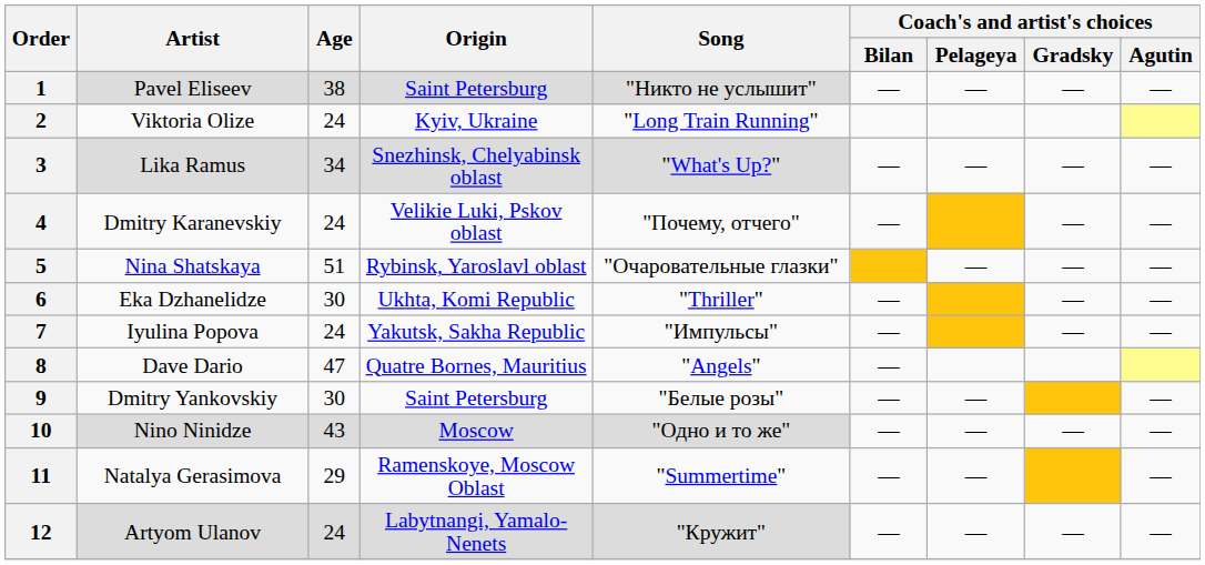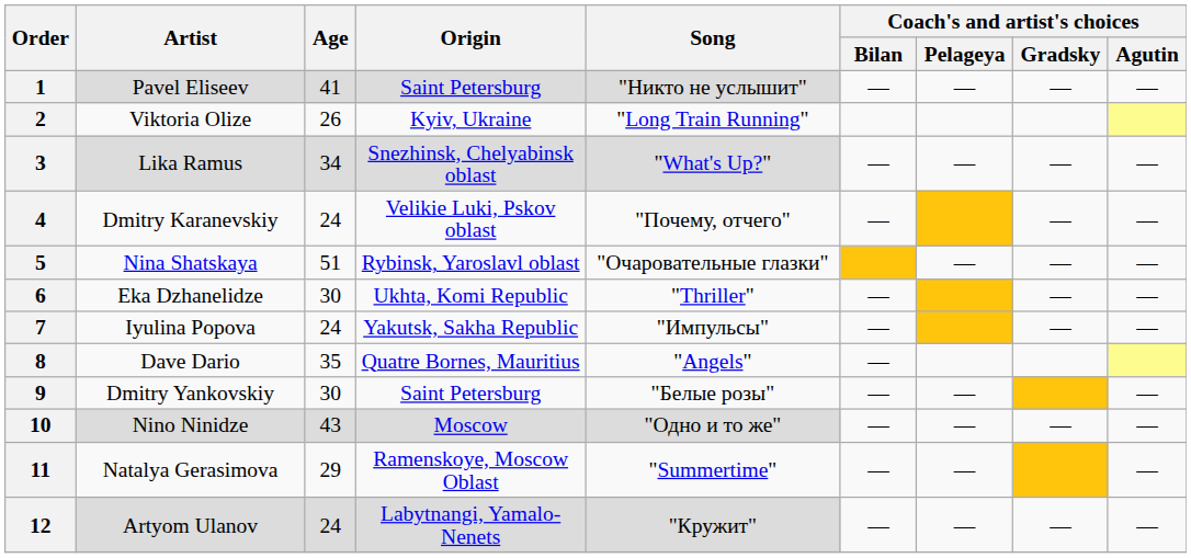 <table class="wikitable" style="text-align:center; line-height:17px; width:100%;">
 <tr>
 <th scope="col" rowspan="2" style="width:04%;">Order</th>
 <th scope="col" rowspan="2" style="width:18%;">Artist</th>
 <th scope="col" rowspan="2" style="width:04%;">Age</th>
 <th scope="col" rowspan="2" style="width:18%;">Origin</th>
 <th scope="col" rowspan="2" style="width:20%;">Song</th>
 <th scope="col" colspan="4" style="width:24%;">Coach's and artist's choices</th>
 </tr>
 <tr>
 <th style="width:06%;">Bilan</th>
 <th style="width:06%;">Pelageya</th>
 <th style="width:06%;">Gradsky</th>
 <th style="width:06%;">Agutin</th>
 </tr>
 <tr>
 <th>1</th>
 <td style="background:#DCDCDC;">Pavel Eliseev</td>
-<td style="background:#DCDCDC;">38</td>
+<td style="background:#DCDCDC;">41</td>
 <td style="background:#DCDCDC;"><a href='#'>Saint Petersburg</a></td>
 <td style="background:#DCDCDC;">"Никто не услышит"</td>
 <td>—</td>
 <td>—</td>
 <td>—</td>
 <td>—</td>
 </tr>
 <tr>
 <th>2</th>
 <td>Viktoria Olize</td>
-<td>24</td>
+<td>26</td>
 <td><a href='#'>Kyiv, Ukraine</a></td>
 <td>"<a href='#'>Long Train Running</a>"</td>
 <td><strong></strong></td>
 <td><strong></strong></td>
 <td><strong></strong></td>
 <td style="background:#fdfc8f;"><strong></strong></td>
 </tr>
 <tr>
 <th>3</th>
 <td style="background:#DCDCDC;">Lika Ramus</td>
 <td style="background:#DCDCDC;">34</td>
 <td style="background:#DCDCDC;"><a href='#'>Snezhinsk, Chelyabinsk oblast</a></td>
 <td style="background:#DCDCDC;">"<a href='#'>What's Up?</a>"</td>
 <td>—</td>
 <td>—</td>
 <td>—</td>
 <td>—</td>
 </tr>
 <tr>
 <th>4</th>
 <td>Dmitry Karanevskiy</td>
 <td>24</td>
 <td><a href='#'>Velikie Luki, Pskov oblast</a></td>
 <td>"Почему, отчего"</td>
 <td>—</td>
 <td style="background:#FFC40C;"><strong></strong></td>
 <td>—</td>
 <td>—</td>
 </tr>
 <tr>
 <th>5</th>
 <td><a href='#'>Nina Shatskaya</a></td>
 <td>51</td>
 <td><a href='#'>Rybinsk, Yaroslavl oblast</a></td>
 <td>"Очаровательные глазки"</td>
 <td style="background:#FFC40C;"><strong></strong></td>
 <td>—</td>
 <td>—</td>
 <td>—</td>
 </tr>
 <tr>
 <th>6</th>
 <td>Eka Dzhanelidze</td>
 <td>30</td>
 <td><a href='#'>Ukhta, Komi Republic</a></td>
 <td>"<a href='#'>Thriller</a>"</td>
 <td>—</td>
 <td style="background:#FFC40C;"><strong></strong></td>
 <td>—</td>
 <td>—</td>
 </tr>
 <tr>
 <th>7</th>
 <td>Iyulina Popova</td>
 <td>24</td>
 <td><a href='#'>Yakutsk, Sakha Republic</a></td>
 <td>"Импульсы"</td>
 <td>—</td>
 <td style="background:#FFC40C;"><strong></strong></td>
 <td>—</td>
 <td>—</td>
 </tr>
 <tr>
 <th>8</th>
 <td>Dave Dario</td>
-<td>47</td>
+<td>35</td>
 <td><a href='#'>Quatre Bornes, Mauritius</a></td>
 <td>"<a href='#'>Angels</a>"</td>
 <td>—</td>
 <td><strong></strong></td>
 <td><strong></strong></td>
 <td style="background:#fdfc8f;"><strong></strong></td>
 </tr>
 <tr>
 <th>9</th>
 <td>Dmitry Yankovskiy</td>
 <td>30</td>
 <td><a href='#'>Saint Petersburg</a></td>
 <td>"Белые розы"</td>
 <td>—</td>
 <td>—</td>
 <td style="background:#FFC40C;"><strong></strong></td>
 <td>—</td>
 </tr>
 <tr>
 <th>10</th>
 <td style="background:#DCDCDC;">Nino Ninidze</td>
 <td style="background:#DCDCDC;">43</td>
 <td style="background:#DCDCDC;"><a href='#'>Moscow</a></td>
 <td style="background:#DCDCDC;">"Одно и то же"</td>
 <td>—</td>
 <td>—</td>
 <td>—</td>
 <td>—</td>
 </tr>
 <tr>
 <th>11</th>
 <td>Natalya Gerasimova</td>
 <td>29</td>
 <td><a href='#'>Ramenskoye, Moscow Oblast</a></td>
 <td>"<a href='#'>Summertime</a>"</td>
 <td>—</td>
 <td>—</td>
 <td style="background:#FFC40C;"><strong></strong></td>
 <td>—</td>
 </tr>
 <tr>
 <th>12</th>
 <td style="background:#DCDCDC;">Artyom Ulanov</td>
 <td style="background:#DCDCDC;">24</td>
 <td style="background:#DCDCDC;"><a href='#'>Labytnangi, Yamalo-Nenets</a></td>
 <td style="background:#DCDCDC;">"Кружит"</td>
 <td>—</td>
 <td>—</td>
 <td>—</td>
 <td>—</td>
 </tr>
 <tr>
 </tr>
 </table>
